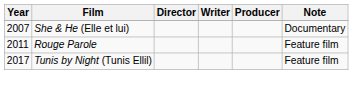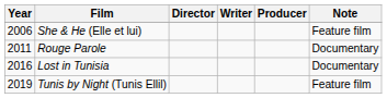 <table class="wikitable sortable" style="text-align:left">
 <tr>
 <th>Year</th>
 <th>Film</th>
 <th>Director</th>
 <th>Writer</th>
 <th>Producer</th>
 <th>Note</th>
 </tr>
 <tr>
 </tr>
 <tr>
-<td>2007</td>
+<td>2006</td>
 <td><em>She & He</em> (Elle et lui)</td>
 <td></td>
 <td></td>
 <td></td>
-<td>Documentary</td>
+<td>Feature film</td>
 </tr>
 <tr>
 <td>2011</td>
 <td><em>Rouge Parole</em></td>
 <td></td>
 <td></td>
 <td></td>
-<td>Feature film</td>
+<td>Documentary</td>
 </tr>
 <tr>
-<td>2017</td>
+<td>2016</td>
+<td><em>Lost in Tunisia</em></td>
+<td></td>
+<td></td>
+<td></td>
+<td>Documentary</td>
+</tr>
+<tr>
+<td>2019</td>
 <td><em>Tunis by Night</em> (Tunis Ellil)</td>
 <td></td>
 <td></td>
 <td></td>
 <td>Feature film</td>
 </tr>
 </table>
